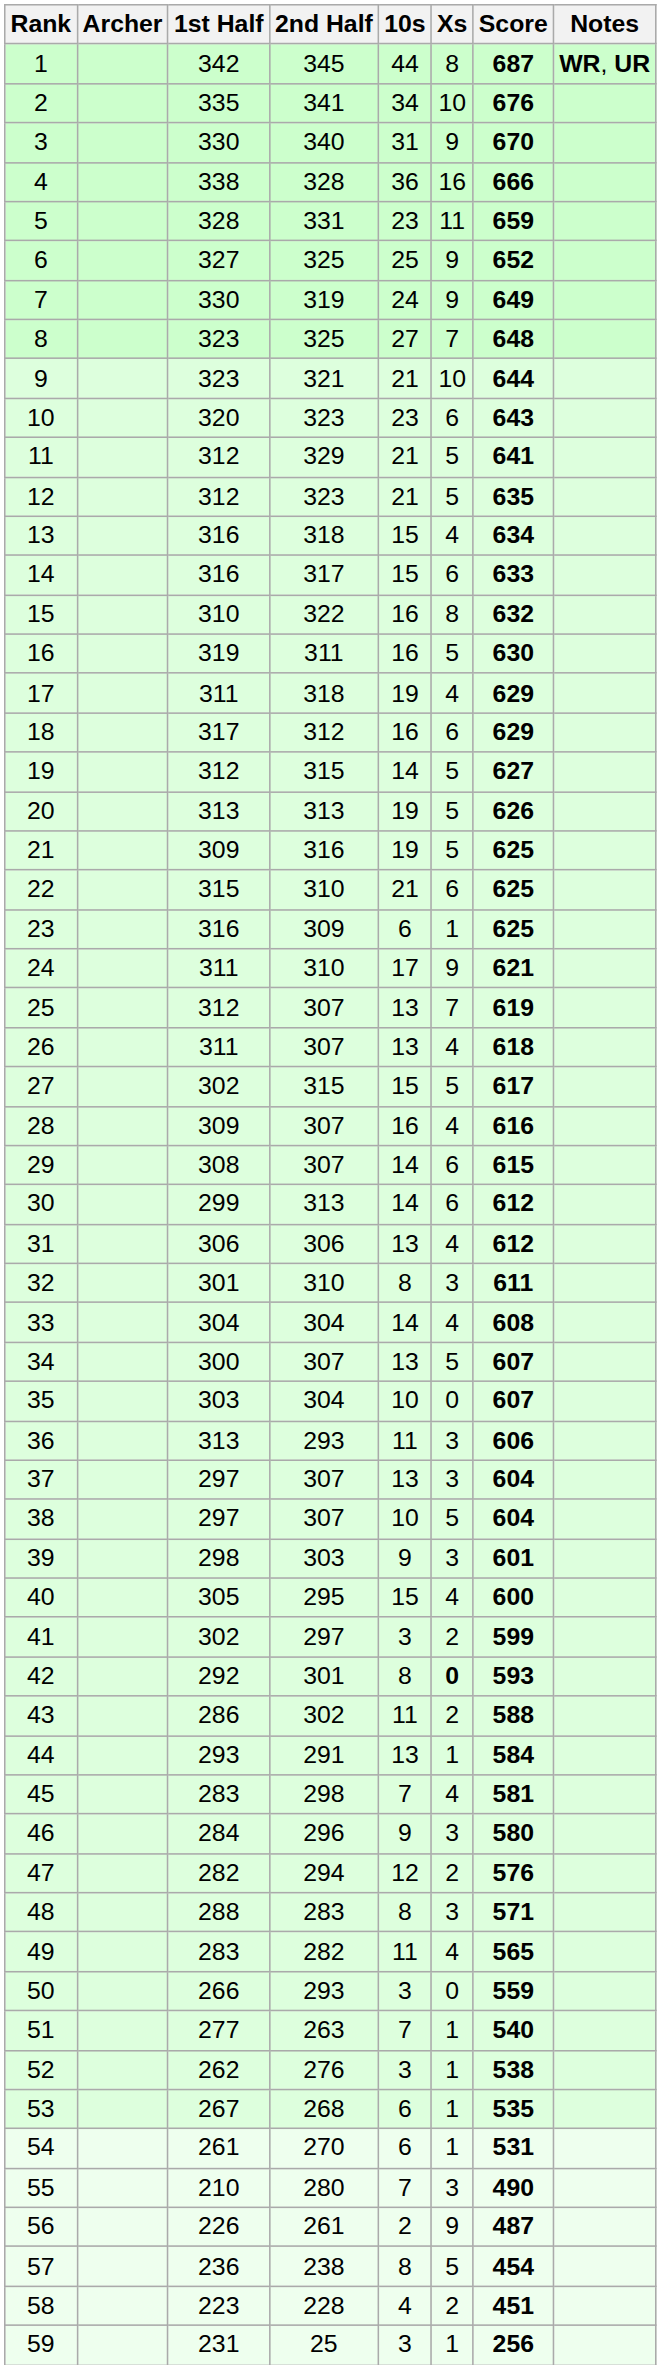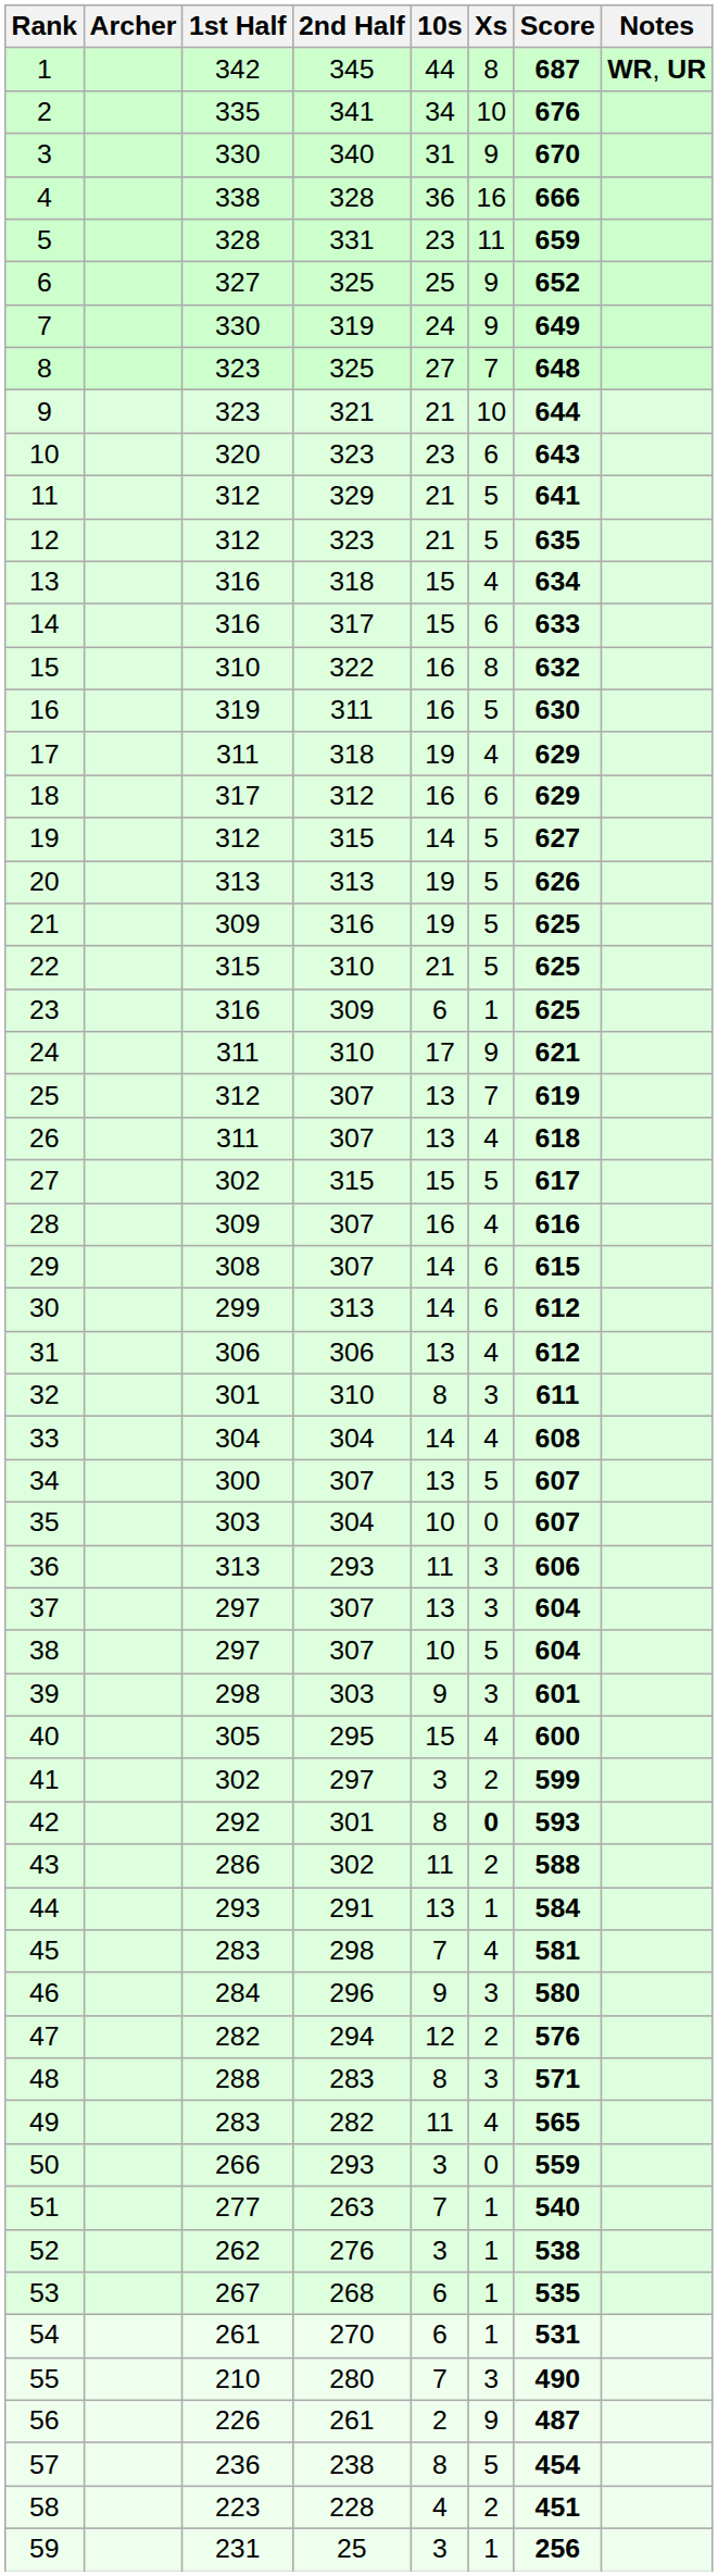 <table class="wikitable sortable" style="font-size:100%; text-align:center;">
 <tr>
 <th>Rank</th>
 <th>Archer</th>
 <th>1st Half</th>
 <th>2nd Half</th>
 <th>10s</th>
 <th>Xs</th>
 <th>Score</th>
 <th>Notes</th>
 </tr>
 <tr bgcolor="ccffcc">
 <td>1</td>
 <td align="left"></td>
 <td>342</td>
 <td>345</td>
 <td>44</td>
 <td>8</td>
 <td><strong>687</strong></td>
 <td><strong>WR</strong>, <strong>UR</strong></td>
 </tr>
 <tr bgcolor="ccffcc">
 <td>2</td>
 <td align="left"></td>
 <td>335</td>
 <td>341</td>
 <td>34</td>
 <td>10</td>
 <td><strong>676</strong></td>
 <td></td>
 </tr>
 <tr bgcolor="ccffcc">
 <td>3</td>
 <td align="left"></td>
 <td>330</td>
 <td>340</td>
 <td>31</td>
 <td>9</td>
 <td><strong>670</strong></td>
 <td></td>
 </tr>
 <tr bgcolor="ccffcc">
 <td>4</td>
 <td align="left"></td>
 <td>338</td>
 <td>328</td>
 <td>36</td>
 <td>16</td>
 <td><strong>666</strong></td>
 <td></td>
 </tr>
 <tr bgcolor="ccffcc">
 <td>5</td>
 <td align="left"></td>
 <td>328</td>
 <td>331</td>
 <td>23</td>
 <td>11</td>
 <td><strong>659</strong></td>
 <td></td>
 </tr>
 <tr bgcolor="ccffcc">
 <td>6</td>
 <td align="left"></td>
 <td>327</td>
 <td>325</td>
 <td>25</td>
 <td>9</td>
 <td><strong>652</strong></td>
 <td></td>
 </tr>
 <tr bgcolor="ccffcc">
 <td>7</td>
 <td align="left"></td>
 <td>330</td>
 <td>319</td>
 <td>24</td>
 <td>9</td>
 <td><strong>649</strong></td>
 <td></td>
 </tr>
 <tr bgcolor="ccffcc">
 <td>8</td>
 <td align="left"></td>
 <td>323</td>
 <td>325</td>
 <td>27</td>
 <td>7</td>
 <td><strong>648</strong></td>
 <td></td>
 </tr>
 <tr bgcolor="ddffdd">
 <td>9</td>
 <td align="left"></td>
 <td>323</td>
 <td>321</td>
 <td>21</td>
 <td>10</td>
 <td><strong>644</strong></td>
 <td></td>
 </tr>
 <tr bgcolor="ddffdd">
 <td>10</td>
 <td align="left"></td>
 <td>320</td>
 <td>323</td>
 <td>23</td>
 <td>6</td>
 <td><strong>643</strong></td>
 <td></td>
 </tr>
 <tr bgcolor="ddffdd">
 <td>11</td>
 <td align="left"></td>
 <td>312</td>
 <td>329</td>
 <td>21</td>
 <td>5</td>
 <td><strong>641</strong></td>
 <td></td>
 </tr>
 <tr bgcolor="ddffdd">
 <td>12</td>
 <td align="left"></td>
 <td>312</td>
 <td>323</td>
 <td>21</td>
 <td>5</td>
 <td><strong>635</strong></td>
 <td></td>
 </tr>
 <tr bgcolor="ddffdd">
 <td>13</td>
 <td align="left"></td>
 <td>316</td>
 <td>318</td>
 <td>15</td>
 <td>4</td>
 <td><strong>634</strong></td>
 <td></td>
 </tr>
 <tr bgcolor="ddffdd">
 <td>14</td>
 <td align="left"></td>
 <td>316</td>
 <td>317</td>
 <td>15</td>
 <td>6</td>
 <td><strong>633</strong></td>
 <td></td>
 </tr>
 <tr bgcolor="ddffdd">
 <td>15</td>
 <td align="left"></td>
 <td>310</td>
 <td>322</td>
 <td>16</td>
 <td>8</td>
 <td><strong>632</strong></td>
 <td></td>
 </tr>
 <tr bgcolor="ddffdd">
 <td>16</td>
 <td align="left"></td>
 <td>319</td>
 <td>311</td>
 <td>16</td>
 <td>5</td>
 <td><strong>630</strong></td>
 <td></td>
 </tr>
 <tr bgcolor="ddffdd">
 <td>17</td>
 <td align="left"></td>
 <td>311</td>
 <td>318</td>
 <td>19</td>
 <td>4</td>
 <td><strong>629</strong></td>
 <td></td>
 </tr>
 <tr bgcolor="ddffdd">
 <td>18</td>
 <td align="left"></td>
 <td>317</td>
 <td>312</td>
 <td>16</td>
 <td>6</td>
 <td><strong>629</strong></td>
 <td></td>
 </tr>
 <tr bgcolor="ddffdd">
 <td>19</td>
 <td align="left"></td>
 <td>312</td>
 <td>315</td>
 <td>14</td>
 <td>5</td>
 <td><strong>627</strong></td>
 <td></td>
 </tr>
 <tr bgcolor="ddffdd">
 <td>20</td>
 <td align="left"></td>
 <td>313</td>
 <td>313</td>
 <td>19</td>
 <td>5</td>
 <td><strong>626</strong></td>
 <td></td>
 </tr>
 <tr bgcolor="ddffdd">
 <td>21</td>
 <td align="left"></td>
 <td>309</td>
 <td>316</td>
 <td>19</td>
 <td>5</td>
 <td><strong>625</strong></td>
 <td></td>
 </tr>
 <tr bgcolor="ddffdd">
 <td>22</td>
 <td align="left"></td>
 <td>315</td>
 <td>310</td>
 <td>21</td>
-<td>6</td>
+<td>5</td>
 <td><strong>625</strong></td>
 <td></td>
 </tr>
 <tr bgcolor="ddffdd">
 <td>23</td>
 <td align="left"></td>
 <td>316</td>
 <td>309</td>
 <td>6</td>
 <td>1</td>
 <td><strong>625</strong></td>
 <td></td>
 </tr>
 <tr bgcolor="ddffdd">
 <td>24</td>
 <td align="left"></td>
 <td>311</td>
 <td>310</td>
 <td>17</td>
 <td>9</td>
 <td><strong>621</strong></td>
 <td></td>
 </tr>
 <tr bgcolor="ddffdd">
 <td>25</td>
 <td align="left"></td>
 <td>312</td>
 <td>307</td>
 <td>13</td>
 <td>7</td>
 <td><strong>619</strong></td>
 <td></td>
 </tr>
 <tr bgcolor="ddffdd">
 <td>26</td>
 <td align="left"></td>
 <td>311</td>
 <td>307</td>
 <td>13</td>
 <td>4</td>
 <td><strong>618</strong></td>
 <td></td>
 </tr>
 <tr bgcolor="ddffdd">
 <td>27</td>
 <td align="left"></td>
 <td>302</td>
 <td>315</td>
 <td>15</td>
 <td>5</td>
 <td><strong>617</strong></td>
 <td></td>
 </tr>
 <tr bgcolor="ddffdd">
 <td>28</td>
 <td align="left"></td>
 <td>309</td>
 <td>307</td>
 <td>16</td>
 <td>4</td>
 <td><strong>616</strong></td>
 <td></td>
 </tr>
 <tr bgcolor="ddffdd">
 <td>29</td>
 <td align="left"></td>
 <td>308</td>
 <td>307</td>
 <td>14</td>
 <td>6</td>
 <td><strong>615</strong></td>
 <td></td>
 </tr>
 <tr bgcolor="ddffdd">
 <td>30</td>
 <td align="left"></td>
 <td>299</td>
 <td>313</td>
 <td>14</td>
 <td>6</td>
 <td><strong>612</strong></td>
 <td></td>
 </tr>
 <tr bgcolor="ddffdd">
 <td>31</td>
 <td align="left"></td>
 <td>306</td>
 <td>306</td>
 <td>13</td>
 <td>4</td>
 <td><strong>612</strong></td>
 <td></td>
 </tr>
 <tr bgcolor="ddffdd">
 <td>32</td>
 <td align="left"></td>
 <td>301</td>
 <td>310</td>
 <td>8</td>
 <td>3</td>
 <td><strong>611</strong></td>
 <td></td>
 </tr>
 <tr bgcolor="ddffdd">
 <td>33</td>
 <td align="left"></td>
 <td>304</td>
 <td>304</td>
 <td>14</td>
 <td>4</td>
 <td><strong>608</strong></td>
 <td></td>
 </tr>
 <tr bgcolor="ddffdd">
 <td>34</td>
 <td align="left"></td>
 <td>300</td>
 <td>307</td>
 <td>13</td>
 <td>5</td>
 <td><strong>607</strong></td>
 <td></td>
 </tr>
 <tr bgcolor="ddffdd">
 <td>35</td>
 <td align="left"></td>
 <td>303</td>
 <td>304</td>
 <td>10</td>
 <td>0</td>
 <td><strong>607</strong></td>
 <td></td>
 </tr>
 <tr bgcolor="ddffdd">
 <td>36</td>
 <td align="left"></td>
 <td>313</td>
 <td>293</td>
 <td>11</td>
 <td>3</td>
 <td><strong>606</strong></td>
 <td></td>
 </tr>
 <tr bgcolor="ddffdd">
 <td>37</td>
 <td align="left"></td>
 <td>297</td>
 <td>307</td>
 <td>13</td>
 <td>3</td>
 <td><strong>604</strong></td>
 <td></td>
 </tr>
 <tr bgcolor="ddffdd">
 <td>38</td>
 <td align="left"></td>
 <td>297</td>
 <td>307</td>
 <td>10</td>
 <td>5</td>
 <td><strong>604</strong></td>
 <td></td>
 </tr>
 <tr bgcolor="ddffdd">
 <td>39</td>
 <td align="left"></td>
 <td>298</td>
 <td>303</td>
 <td>9</td>
 <td>3</td>
 <td><strong>601</strong></td>
 <td></td>
 </tr>
 <tr bgcolor="ddffdd">
 <td>40</td>
 <td align="left"></td>
 <td>305</td>
 <td>295</td>
 <td>15</td>
 <td>4</td>
 <td><strong>600</strong></td>
 <td></td>
 </tr>
 <tr bgcolor="ddffdd">
 <td>41</td>
 <td align="left"></td>
 <td>302</td>
 <td>297</td>
 <td>3</td>
 <td>2</td>
 <td><strong>599</strong></td>
 <td></td>
 </tr>
 <tr bgcolor="ddffdd">
 <td>42</td>
 <td align="left"></td>
 <td>292</td>
 <td>301</td>
 <td>8</td>
 <td><strong>0</strong></td>
 <td><strong>593</strong></td>
 <td></td>
 </tr>
 <tr bgcolor="ddffdd">
 <td>43</td>
 <td align="left"></td>
 <td>286</td>
 <td>302</td>
 <td>11</td>
 <td>2</td>
 <td><strong>588</strong></td>
 <td></td>
 </tr>
 <tr bgcolor="ddffdd">
 <td>44</td>
 <td align="left"></td>
 <td>293</td>
 <td>291</td>
 <td>13</td>
 <td>1</td>
 <td><strong>584</strong></td>
 <td></td>
 </tr>
 <tr bgcolor="ddffdd">
 <td>45</td>
 <td align="left"></td>
 <td>283</td>
 <td>298</td>
 <td>7</td>
 <td>4</td>
 <td><strong>581</strong></td>
 <td></td>
 </tr>
 <tr bgcolor="ddffdd">
 <td>46</td>
 <td align="left"></td>
 <td>284</td>
 <td>296</td>
 <td>9</td>
 <td>3</td>
 <td><strong>580</strong></td>
 <td></td>
 </tr>
 <tr bgcolor="ddffdd">
 <td>47</td>
 <td align="left"></td>
 <td>282</td>
 <td>294</td>
 <td>12</td>
 <td>2</td>
 <td><strong>576</strong></td>
 <td></td>
 </tr>
 <tr bgcolor="ddffdd">
 <td>48</td>
 <td align="left"></td>
 <td>288</td>
 <td>283</td>
 <td>8</td>
 <td>3</td>
 <td><strong>571</strong></td>
 <td></td>
 </tr>
 <tr bgcolor="ddffdd">
 <td>49</td>
 <td align="left"></td>
 <td>283</td>
 <td>282</td>
 <td>11</td>
 <td>4</td>
 <td><strong>565</strong></td>
 <td></td>
 </tr>
 <tr bgcolor="ddffdd">
 <td>50</td>
 <td align="left"></td>
 <td>266</td>
 <td>293</td>
 <td>3</td>
 <td>0</td>
 <td><strong>559</strong></td>
 <td></td>
 </tr>
 <tr bgcolor="ddffdd">
 <td>51</td>
 <td align="left"></td>
 <td>277</td>
 <td>263</td>
 <td>7</td>
 <td>1</td>
 <td><strong>540</strong></td>
 <td></td>
 </tr>
 <tr bgcolor="ddffdd">
 <td>52</td>
 <td align="left"></td>
 <td>262</td>
 <td>276</td>
 <td>3</td>
 <td>1</td>
 <td><strong>538</strong></td>
 <td></td>
 </tr>
 <tr bgcolor="ddffdd">
 <td>53</td>
 <td align="left"></td>
 <td>267</td>
 <td>268</td>
 <td>6</td>
 <td>1</td>
 <td><strong>535</strong></td>
 <td></td>
 </tr>
 <tr bgcolor="eeffee">
 <td>54</td>
 <td align="left"></td>
 <td>261</td>
 <td>270</td>
 <td>6</td>
 <td>1</td>
 <td><strong>531</strong></td>
 <td></td>
 </tr>
 <tr bgcolor="eeffee">
 <td>55</td>
 <td align="left"></td>
 <td>210</td>
 <td>280</td>
 <td>7</td>
 <td>3</td>
 <td><strong>490</strong></td>
 <td></td>
 </tr>
 <tr bgcolor="eeffee">
 <td>56</td>
 <td align="left"></td>
 <td>226</td>
 <td>261</td>
 <td>2</td>
 <td>9</td>
 <td><strong>487</strong></td>
 <td></td>
 </tr>
 <tr bgcolor="eeffee">
 <td>57</td>
 <td align="left"></td>
 <td>236</td>
 <td>238</td>
 <td>8</td>
 <td>5</td>
 <td><strong>454</strong></td>
 <td></td>
 </tr>
 <tr bgcolor="eeffee">
 <td>58</td>
 <td align="left"></td>
 <td>223</td>
 <td>228</td>
 <td>4</td>
 <td>2</td>
 <td><strong>451</strong></td>
 <td></td>
 </tr>
 <tr bgcolor="eeffee">
 <td>59</td>
 <td align="left"></td>
 <td>231</td>
 <td>25</td>
 <td>3</td>
 <td>1</td>
 <td><strong>256</strong></td>
 <td></td>
 </tr>
 </table>
